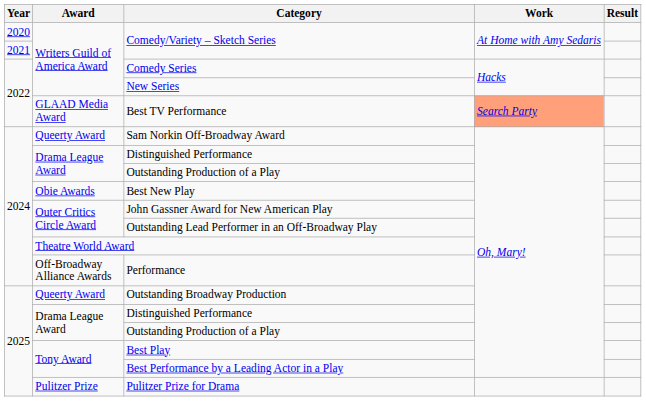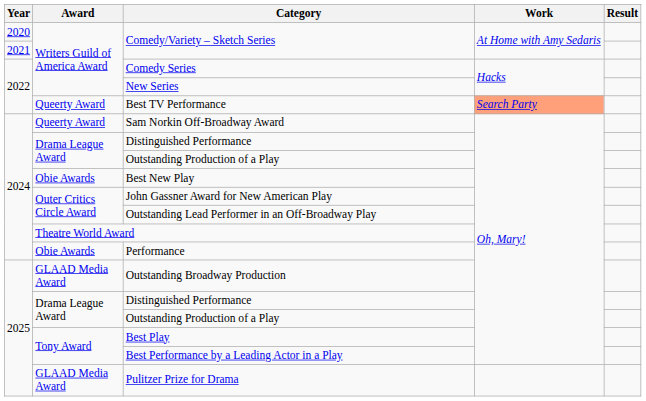 <table class="wikitable" style="width:70%;">
 <tr>
 <th style="width:3%;">Year</th>
 <th style="width:15%;">Award</th>
 <th style="width:60%;">Category</th>
 <th style="width:80%;">Work</th>
 <th style="width:5%;">Result</th>
 </tr>
 <tr>
 <td align="center"><a href='#'>2020</a></td>
 <td rowspan="4"><a href='#'>Writers Guild of America Award</a></td>
 <td rowspan="2"><a href='#'>Comedy/Variety – Sketch Series</a></td>
 <td rowspan="2"><em><a href='#'>At Home with Amy Sedaris</a></em></td>
 <td></td>
 </tr>
 <tr>
 <td align="center"><a href='#'>2021</a></td>
 <td></td>
 </tr>
 <tr>
 <td align="center" rowspan="3">2022</td>
 <td><a href='#'>Comedy Series</a></td>
 <td rowspan="2"><em><a href='#'>Hacks</a></em></td>
 <td></td>
 </tr>
 <tr>
 <td><a href='#'>New Series</a></td>
 <td></td>
 </tr>
 <tr>
-<td><a href='#'>GLAAD Media Award</a></td>
+<td><a href='#'>Queerty Award</a></td>
 <td>Best TV Performance</td>
 <td style="background: lightsalmon;"><em><a href='#'>Search Party</a></em></td>
 <td></td>
 </tr>
 <tr>
 <td align="center" rowspan="8">2024</td>
 <td><a href='#'>Queerty Award</a></td>
 <td>Sam Norkin Off-Broadway Award</td>
 <td rowspan="13"><em><a href='#'>Oh, Mary!</a></em></td>
 <td></td>
 </tr>
 <tr>
 <td rowspan="2"><a href='#'>Drama League Award</a></td>
 <td>Distinguished Performance</td>
 <td></td>
 </tr>
 <tr>
 <td>Outstanding Production of a Play</td>
 <td></td>
 </tr>
 <tr>
 <td><a href='#'>Obie Awards</a></td>
 <td>Best New Play</td>
 <td></td>
 </tr>
 <tr>
 <td rowspan="2"><a href='#'>Outer Critics Circle Award</a></td>
 <td>John Gassner Award for New American Play</td>
 <td></td>
 </tr>
 <tr>
 <td>Outstanding Lead Performer in an Off-Broadway Play</td>
 <td></td>
 </tr>
 <tr>
 <td colspan="2"><a href='#'>Theatre World Award</a></td>
 <td></td>
 </tr>
 <tr>
-<td>Off-Broadway Alliance Awards</td>
+<td><a href='#'>Obie Awards</a></td>
 <td>Performance</td>
 <td></td>
 </tr>
 <tr>
 <td align="center" rowspan="6">2025</td>
-<td><a href='#'>Queerty Award</a></td>
+<td><a href='#'>GLAAD Media Award</a></td>
 <td>Outstanding Broadway Production</td>
 <td></td>
 </tr>
 <tr>
 <td rowspan="2">Drama League Award</td>
 <td>Distinguished Performance</td>
 <td></td>
 </tr>
 <tr>
 <td>Outstanding Production of a Play</td>
 <td></td>
 </tr>
 <tr>
 <td rowspan="2"><a href='#'>Tony Award</a></td>
 <td><a href='#'>Best Play</a></td>
 <td></td>
 </tr>
 <tr>
 <td><a href='#'>Best Performance by a Leading Actor in a Play</a></td>
 <td></td>
 </tr>
 <tr>
-<td><a href='#'>Pulitzer Prize</a></td>
+<td><a href='#'>GLAAD Media Award</a></td>
 <td><a href='#'>Pulitzer Prize for Drama</a></td>
 <td rowspan="2"></td>
 <td></td>
 </tr>
 </table>
